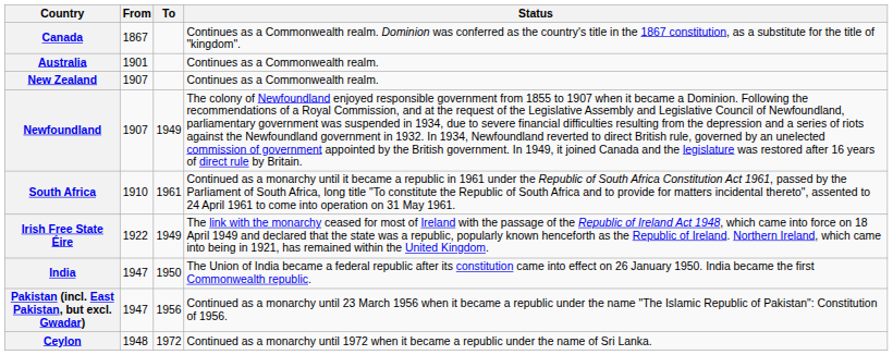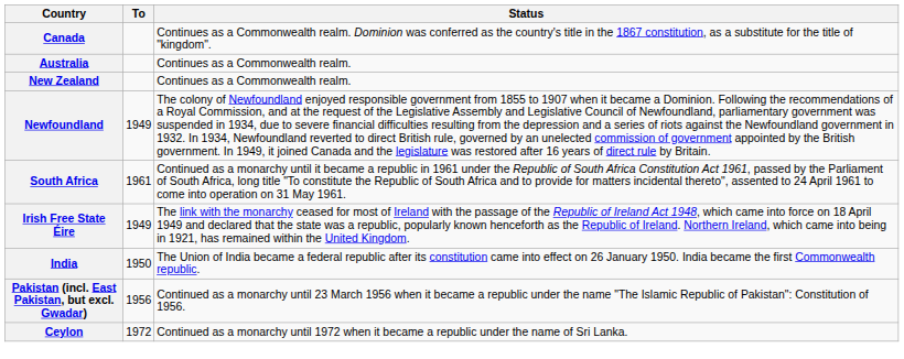 <table class="wikitable sortable plainrowheaders">
 <tr>
 <th scope="col">Country</th>
-<th scope="col">From</th>
 <th scope="col">To</th>
 <th scope="col" class="unsortable">Status</th>
 </tr>
 <tr>
 <th scope="row"><a href='#'>Canada</a></th>
-<td>1867</td>
 <td></td>
 <td>Continues as a Commonwealth realm. <em>Dominion</em> was conferred as the country's title in the <a href='#'>1867 constitution</a>, as a substitute for the title of "kingdom".</td>
 </tr>
 <tr>
 <th scope="row"><a href='#'>Australia</a></th>
-<td>1901</td>
 <td></td>
 <td>Continues as a Commonwealth realm.</td>
 </tr>
 <tr>
 <th scope="row"><a href='#'>New Zealand</a></th>
-<td>1907</td>
 <td></td>
 <td>Continues as a Commonwealth realm.</td>
 </tr>
 <tr>
 <th scope="row"><a href='#'>Newfoundland</a></th>
-<td>1907</td>
 <td>1949</td>
 <td>The colony of <a href='#'>Newfoundland</a> enjoyed responsible government from 1855 to 1907 when it became a Dominion. Following the recommendations of a Royal Commission, and at the request of the Legislative Assembly and Legislative Council of Newfoundland, parliamentary government was suspended in 1934, due to severe financial difficulties resulting from the depression and a series of riots against the Newfoundland government in 1932. In 1934, Newfoundland reverted to direct British rule, governed by an unelected <a href='#'>commission of government</a> appointed by the British government. In 1949, it joined Canada and the <a href='#'>legislature</a> was restored after 16 years of <a href='#'>direct rule</a> by Britain.</td>
 </tr>
 <tr>
 <th scope="row"><a href='#'>South Africa</a></th>
-<td>1910</td>
 <td>1961</td>
 <td>Continued as a monarchy until it became a republic in 1961 under the <em>Republic of South Africa Constitution Act 1961</em>, passed by the Parliament of South Africa, long title "To constitute the Republic of South Africa and to provide for matters incidental thereto", assented to 24 April 1961 to come into operation on 31 May 1961.</td>
 </tr>
 <tr>
 <th scope="row"><a href='#'>Irish Free State</a> <br><a href='#'>Éire</a> </th>
-<td>1922</td>
 <td>1949</td>
 <td>The <a href='#'>link with the monarchy</a> ceased for most of <a href='#'>Ireland</a> with the passage of the <em><a href='#'>Republic of Ireland Act 1948</a></em>, which came into force on 18 April 1949 and declared that the state was a republic, popularly known henceforth as the <a href='#'>Republic of Ireland</a>. <a href='#'>Northern Ireland</a>, which came into being in 1921, has remained within the <a href='#'>United Kingdom</a>.</td>
 </tr>
 <tr>
 <th scope="row"><a href='#'>India</a></th>
-<td>1947</td>
 <td>1950</td>
 <td>The Union of India became a federal republic after its <a href='#'>constitution</a> came into effect on 26 January 1950. India became the first <a href='#'>Commonwealth republic</a>.</td>
 </tr>
 <tr>
 <th scope="row"><a href='#'>Pakistan</a> (incl. <a href='#'>East Pakistan</a>, but excl. <a href='#'>Gwadar</a>)</th>
-<td>1947</td>
 <td>1956</td>
 <td>Continued as a monarchy until 23 March 1956 when it became a republic under the name "The Islamic Republic of Pakistan": Constitution of 1956.</td>
 </tr>
 <tr>
 <th scope="row"><a href='#'>Ceylon</a></th>
-<td>1948</td>
 <td>1972</td>
 <td>Continued as a monarchy until 1972 when it became a republic under the name of Sri Lanka.</td>
 </tr>
 </table>
